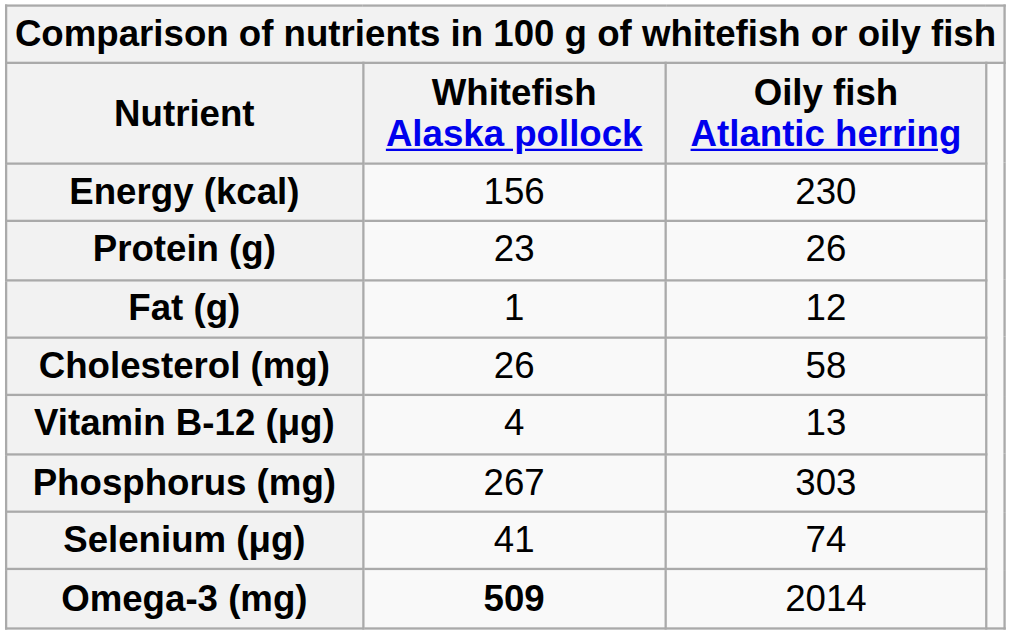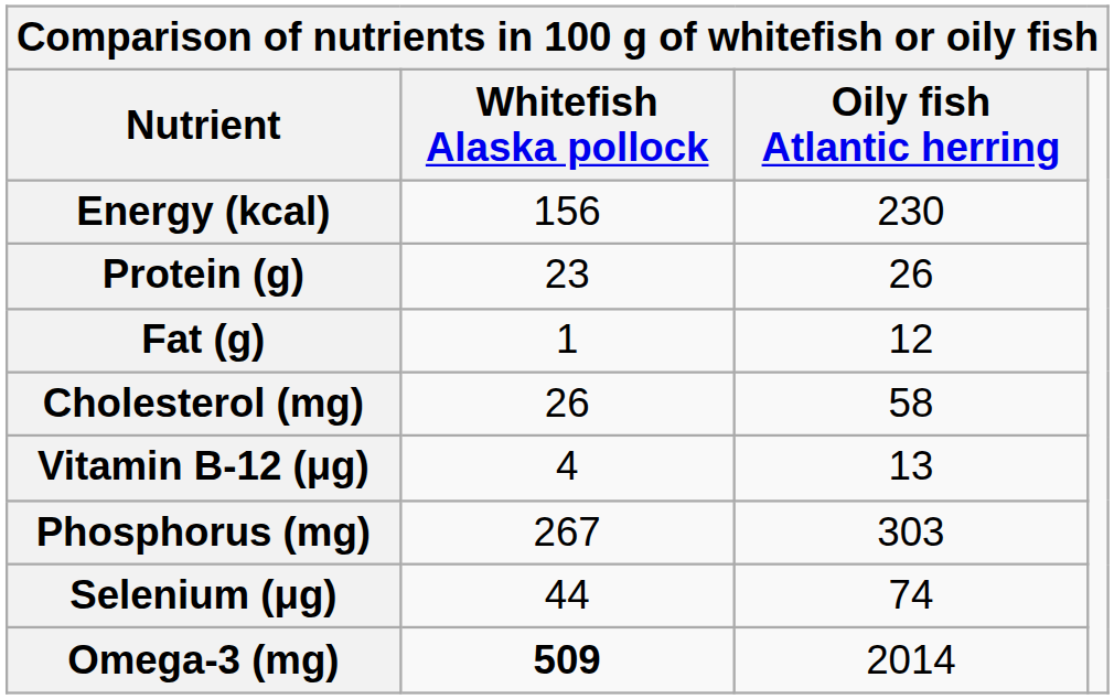 <table class="wikitable" style="float:right; margin-top:5px;">
 <tr>
 <th colspan=4>Comparison of nutrients in 100 g of whitefish or oily fish</th>
 </tr>
 <tr>
 <th>Nutrient</th>
 <th>Whitefish<br><a href='#'>Alaska pollock</a></th>
 <th>Oily fish<br><a href='#'>Atlantic herring</a></th>
 <td rowspan=9></td>
 </tr>
 <tr>
 <th>Energy (kcal)</th>
 <td style="text-align:center;">156</td>
 <td style="text-align:center;">230</td>
 </tr>
 <tr>
 <th>Protein (g)</th>
 <td style="text-align:center;">23</td>
 <td style="text-align:center;">26</td>
 </tr>
 <tr>
 <th>Fat (g)</th>
 <td style="text-align:center;">1</td>
 <td style="text-align:center;">12</td>
 </tr>
 <tr>
 <th>Cholesterol (mg)</th>
 <td style="text-align:center;">26</td>
 <td style="text-align:center;">58</td>
 </tr>
 <tr>
 <th>Vitamin B-12 (μg)</th>
 <td style="text-align:center;">4</td>
 <td style="text-align:center;">13</td>
 </tr>
 <tr>
 <th>Phosphorus (mg)</th>
 <td style="text-align:center;">267</td>
 <td style="text-align:center;">303</td>
 </tr>
 <tr>
 <th>Selenium (μg)</th>
-<td style="text-align:center;">41</td>
+<td style="text-align:center;">44</td>
 <td style="text-align:center;">74</td>
 </tr>
 <tr>
 <th>Omega-3 (mg)</th>
 <td style="text-align:center;"><strong>509</strong></td>
 <td style="text-align:center;">2014</td>
 </tr>
 </table>
